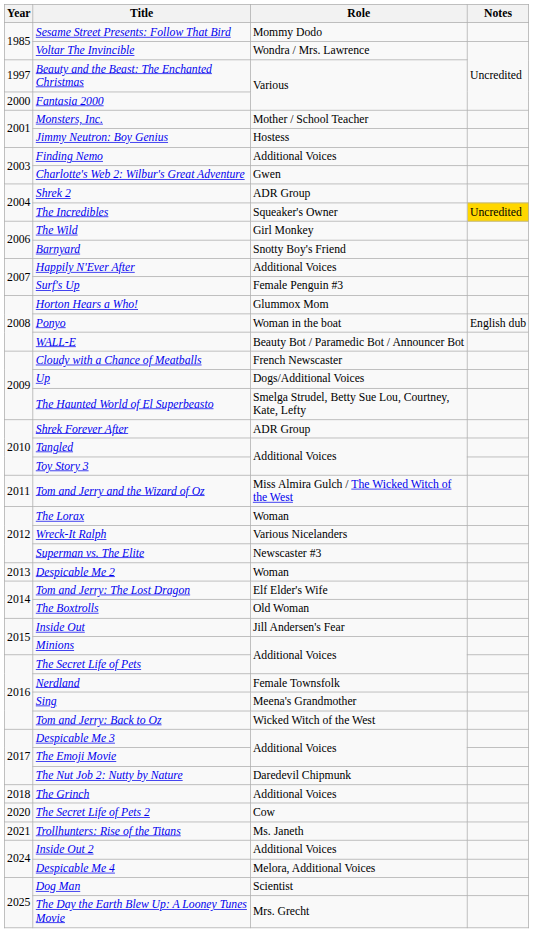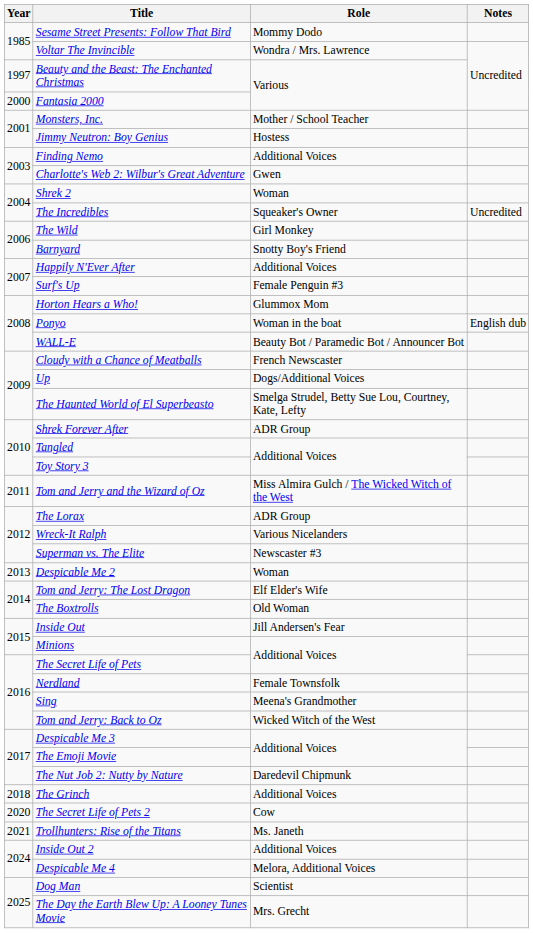 <table class="wikitable sortable">
 <tr>
 <th>Year</th>
 <th width=290>Title</th>
 <th width=290>Role</th>
 <th>Notes</th>
 </tr>
 <tr>
 <td rowspan="2">1985</td>
 <td><em><a href='#'>Sesame Street Presents: Follow That Bird</a></em></td>
 <td>Mommy Dodo</td>
 <td></td>
 </tr>
 <tr>
 <td><em><a href='#'>Voltar The Invincible</a></em></td>
 <td>Wondra / Mrs. Lawrence</td>
 <td rowspan="3">Uncredited</td>
 </tr>
 <tr>
 <td>1997</td>
 <td><em><a href='#'>Beauty and the Beast: The Enchanted Christmas</a></em></td>
 <td rowspan="2">Various</td>
 </tr>
 <tr>
 <td>2000</td>
 <td><em><a href='#'>Fantasia 2000</a></em></td>
 </tr>
 <tr>
 <td rowspan="2">2001</td>
 <td><em><a href='#'>Monsters, Inc.</a></em></td>
 <td>Mother / School Teacher</td>
 <td></td>
 </tr>
 <tr>
 <td><em><a href='#'>Jimmy Neutron: Boy Genius</a></em></td>
 <td>Hostess</td>
 <td></td>
 </tr>
 <tr>
 <td rowspan="2">2003</td>
 <td><em><a href='#'>Finding Nemo</a></em></td>
 <td>Additional Voices</td>
 <td></td>
 </tr>
 <tr>
 <td><em><a href='#'>Charlotte's Web 2: Wilbur's Great Adventure</a></em></td>
 <td>Gwen</td>
 <td></td>
 </tr>
 <tr>
 <td rowspan="2">2004</td>
 <td><em><a href='#'>Shrek 2</a></em></td>
-<td>ADR Group</td>
+<td>Woman</td>
 <td></td>
 </tr>
 <tr>
 <td><em><a href='#'>The Incredibles</a></em></td>
 <td>Squeaker's Owner</td>
-<td style="background: gold;">Uncredited</td>
+<td>Uncredited</td>
 </tr>
 <tr>
 <td rowspan="2">2006</td>
 <td><em><a href='#'>The Wild</a></em></td>
 <td>Girl Monkey</td>
 <td></td>
 </tr>
 <tr>
 <td><em><a href='#'>Barnyard</a></em></td>
 <td>Snotty Boy's Friend</td>
 <td></td>
 </tr>
 <tr>
 <td rowspan="2">2007</td>
 <td><em><a href='#'>Happily N'Ever After</a></em></td>
 <td>Additional Voices</td>
 <td></td>
 </tr>
 <tr>
 <td><em><a href='#'>Surf's Up</a></em></td>
 <td>Female Penguin #3</td>
 <td></td>
 </tr>
 <tr>
 <td rowspan="3">2008</td>
 <td><em><a href='#'>Horton Hears a Who!</a></em></td>
 <td>Glummox Mom</td>
 <td></td>
 </tr>
 <tr>
 <td><em><a href='#'>Ponyo</a></em></td>
 <td>Woman in the boat</td>
 <td>English dub</td>
 </tr>
 <tr>
 <td><em><a href='#'>WALL-E</a></em></td>
 <td>Beauty Bot / Paramedic Bot / Announcer Bot</td>
 <td></td>
 </tr>
 <tr>
 <td rowspan="3">2009</td>
 <td><em><a href='#'>Cloudy with a Chance of Meatballs</a></em></td>
 <td>French Newscaster</td>
 <td></td>
 </tr>
 <tr>
 <td><em><a href='#'>Up</a></em></td>
 <td>Dogs/Additional Voices</td>
 <td></td>
 </tr>
 <tr>
 <td><em><a href='#'>The Haunted World of El Superbeasto</a></em></td>
 <td>Smelga Strudel, Betty Sue Lou, Courtney, Kate, Lefty</td>
 <td></td>
 </tr>
 <tr>
 <td rowspan="3">2010</td>
 <td><em><a href='#'>Shrek Forever After</a></em></td>
 <td>ADR Group</td>
 <td></td>
 </tr>
 <tr>
 <td><em><a href='#'>Tangled</a></em></td>
 <td rowspan="2">Additional Voices</td>
 <td></td>
 </tr>
 <tr>
 <td><em><a href='#'>Toy Story 3</a></em></td>
 <td></td>
 </tr>
 <tr>
 <td>2011</td>
 <td><em><a href='#'>Tom and Jerry and the Wizard of Oz</a></em></td>
 <td>Miss Almira Gulch / <a href='#'>The Wicked Witch of the West</a></td>
 <td></td>
 </tr>
 <tr>
 <td rowspan="3">2012</td>
 <td><em><a href='#'>The Lorax</a></em></td>
-<td>Woman</td>
+<td>ADR Group</td>
 <td></td>
 </tr>
 <tr>
 <td><em><a href='#'>Wreck-It Ralph</a></em></td>
 <td>Various Nicelanders</td>
 <td></td>
 </tr>
 <tr>
 <td><em><a href='#'>Superman vs. The Elite</a></em></td>
 <td>Newscaster #3</td>
 <td></td>
 </tr>
 <tr>
 <td>2013</td>
 <td><em><a href='#'>Despicable Me 2</a></em></td>
 <td>Woman</td>
 <td></td>
 </tr>
 <tr>
 <td rowspan="2">2014</td>
 <td><em><a href='#'>Tom and Jerry: The Lost Dragon</a></em></td>
 <td>Elf Elder's Wife</td>
 <td></td>
 </tr>
 <tr>
 <td><em><a href='#'>The Boxtrolls</a></em></td>
 <td>Old Woman</td>
 <td></td>
 </tr>
 <tr>
 <td rowspan="2">2015</td>
 <td><em><a href='#'>Inside Out</a></em></td>
 <td>Jill Andersen's Fear</td>
 <td></td>
 </tr>
 <tr>
 <td><em><a href='#'>Minions</a></em></td>
 <td rowspan="2">Additional Voices</td>
 <td></td>
 </tr>
 <tr>
 <td rowspan="4">2016</td>
 <td><em><a href='#'>The Secret Life of Pets</a></em></td>
 <td></td>
 </tr>
 <tr>
 <td><em><a href='#'>Nerdland</a></em></td>
 <td>Female Townsfolk</td>
 <td></td>
 </tr>
 <tr>
 <td><em><a href='#'>Sing</a></em></td>
 <td>Meena's Grandmother</td>
 <td></td>
 </tr>
 <tr>
 <td><em><a href='#'>Tom and Jerry: Back to Oz</a></em></td>
 <td>Wicked Witch of the West</td>
 <td></td>
 </tr>
 <tr>
 <td rowspan="3">2017</td>
 <td><em><a href='#'>Despicable Me 3</a></em></td>
 <td rowspan="2">Additional Voices</td>
 <td></td>
 </tr>
 <tr>
 <td><em><a href='#'>The Emoji Movie</a></em></td>
 <td></td>
 </tr>
 <tr>
 <td><em><a href='#'>The Nut Job 2: Nutty by Nature</a></em></td>
 <td>Daredevil Chipmunk</td>
 <td></td>
 </tr>
 <tr>
 <td>2018</td>
 <td><em><a href='#'>The Grinch</a></em></td>
 <td>Additional Voices</td>
 <td></td>
 </tr>
 <tr>
 <td>2020</td>
 <td><em><a href='#'>The Secret Life of Pets 2</a></em></td>
 <td>Cow</td>
 <td></td>
 </tr>
 <tr>
 <td>2021</td>
 <td><em><a href='#'>Trollhunters: Rise of the Titans</a></em></td>
 <td>Ms. Janeth</td>
 <td></td>
 </tr>
 <tr>
 <td rowspan="2">2024</td>
 <td><em><a href='#'>Inside Out 2</a></em></td>
 <td>Additional Voices</td>
 <td></td>
 </tr>
 <tr>
 <td><em><a href='#'>Despicable Me 4</a></em></td>
 <td>Melora, Additional Voices</td>
 <td></td>
 </tr>
 <tr>
 <td rowspan="2">2025</td>
 <td><em><a href='#'>Dog Man</a></em></td>
 <td>Scientist</td>
 <td></td>
 </tr>
 <tr>
 <td><em><a href='#'>The Day the Earth Blew Up: A Looney Tunes Movie</a></em></td>
 <td>Mrs. Grecht</td>
 <td></td>
 </tr>
 </table>
